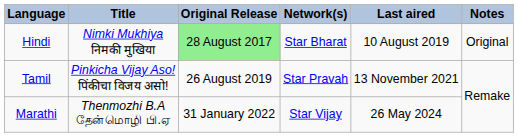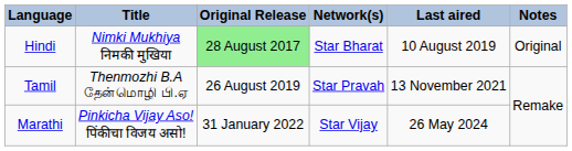 <table class="wikitable" style="text-align:center;">
 <tr>
 <th style="background:LightSteelBlue">Language</th>
 <th style="background:LightSteelBlue">Title</th>
 <th style="background:LightSteelBlue">Original Release</th>
 <th style="background:LightSteelBlue">Network(s)</th>
 <th style="background:LightSteelBlue">Last aired</th>
 <th style="background:LightSteelBlue">Notes</th>
 </tr>
 <tr>
 <td><a href='#'>Hindi</a></td>
 <td><em><a href='#'>Nimki Mukhiya</a></em> <br> निमकी मुखिया</td>
 <td style="background: lightgreen;">28 August 2017</td>
 <td><a href='#'>Star Bharat</a></td>
 <td>10 August 2019</td>
 <td>Original</td>
 </tr>
 <tr>
 <td><a href='#'>Tamil</a></td>
-<td><em><a href='#'>Pinkicha Vijay Aso!</a></em> <br> पिंकीचा विजय असो!</td>
+<td><em>Thenmozhi B.A</em> <br> தேன்மொழி பி.ஏ</td>
 <td>26 August 2019</td>
 <td><a href='#'>Star Pravah</a></td>
 <td>13 November 2021</td>
 <td rowspan="2">Remake</td>
 </tr>
 <tr>
 <td><a href='#'>Marathi</a></td>
-<td><em>Thenmozhi B.A</em> <br> தேன்மொழி பி.ஏ</td>
+<td><em><a href='#'>Pinkicha Vijay Aso!</a></em> <br> पिंकीचा विजय असो!</td>
 <td>31 January 2022</td>
 <td><a href='#'>Star Vijay</a></td>
 <td>26 May 2024</td>
 </tr>
 </table>
